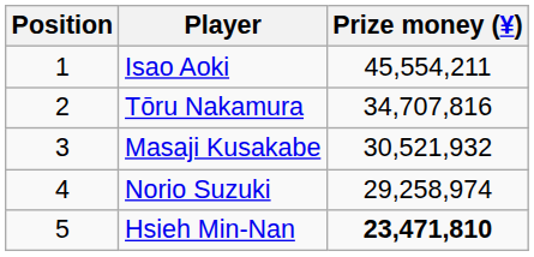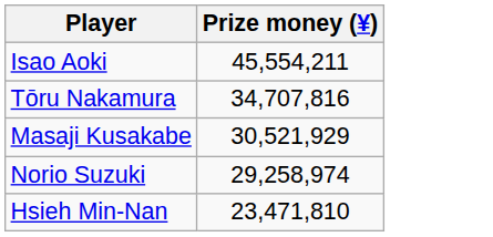 <table class="wikitable">
 <tr>
-<th>Position</th>
 <th>Player</th>
 <th>Prize money (<a href='#'>¥</a>)</th>
 </tr>
 <tr>
-<td align=center>1</td>
 <td> <a href='#'>Isao Aoki</a></td>
 <td align=center>45,554,211</td>
 </tr>
 <tr>
-<td align=center>2</td>
 <td> <a href='#'>Tōru Nakamura</a></td>
 <td align=center>34,707,816</td>
 </tr>
 <tr>
-<td align=center>3</td>
 <td> <a href='#'>Masaji Kusakabe</a></td>
-<td align=center>30,521,932</td>
+<td align=center>30,521,929</td>
 </tr>
 <tr>
-<td align=center>4</td>
 <td> <a href='#'>Norio Suzuki</a></td>
 <td align=center>29,258,974</td>
 </tr>
 <tr>
-<td align=center>5</td>
 <td> <a href='#'>Hsieh Min-Nan</a></td>
-<td align=center><strong>23,471,810</strong></td>
+<td align=center>23,471,810</td>
 </tr>
 </table>
